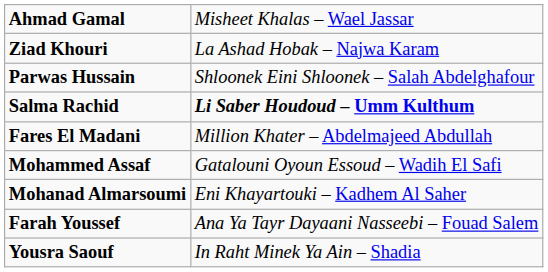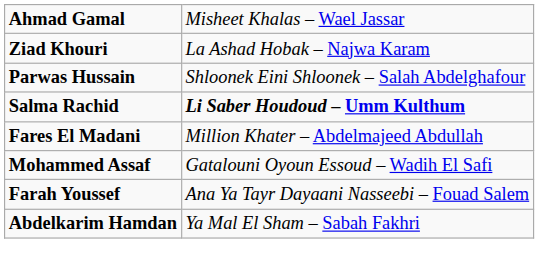 <table class="wikitable">
 <tr>
 <td><strong>Ahmad Gamal</strong></td>
 <td><em>Misheet Khalas</em> – <a href='#'>Wael Jassar</a></td>
 </tr>
 <tr>
 <td><strong>Ziad Khouri</strong></td>
 <td><em>La Ashad Hobak</em> – <a href='#'>Najwa Karam</a></td>
 </tr>
 <tr>
 <td><strong>Parwas Hussain</strong></td>
 <td><em>Shloonek Eini Shloonek</em> – <a href='#'>Salah Abdelghafour</a></td>
 </tr>
 <tr>
 <td><strong>Salma Rachid</strong></td>
 <td><strong><em>Li Saber Houdoud</em> – <a href='#'>Umm Kulthum</a></strong></td>
 </tr>
 <tr>
 <td><strong>Fares El Madani</strong></td>
 <td><em>Million Khater</em> – <a href='#'>Abdelmajeed Abdullah</a></td>
 </tr>
 <tr>
 <td><strong>Mohammed Assaf</strong></td>
 <td><em>Gatalouni Oyoun Essoud</em> – <a href='#'>Wadih El Safi</a></td>
 </tr>
 <tr>
-<td><strong>Mohanad Almarsoumi</strong></td>
-<td><em>Eni Khayartouki</em> – <a href='#'>Kadhem Al Saher</a></td>
-</tr>
-<tr>
 <td><strong>Farah Youssef</strong></td>
 <td><em>Ana Ya Tayr Dayaani Nasseebi</em> – <a href='#'>Fouad Salem</a></td>
 </tr>
 <tr>
-<td><strong>Yousra Saouf</strong></td>
-<td><em>In Raht Minek Ya Ain</em> – <a href='#'>Shadia</a></td>
+<td><strong>Abdelkarim Hamdan</strong></td>
+<td><em>Ya Mal El Sham</em> – <a href='#'>Sabah Fakhri</a></td>
 </tr>
 </table>
